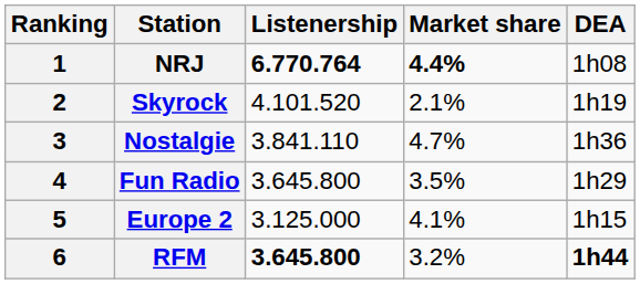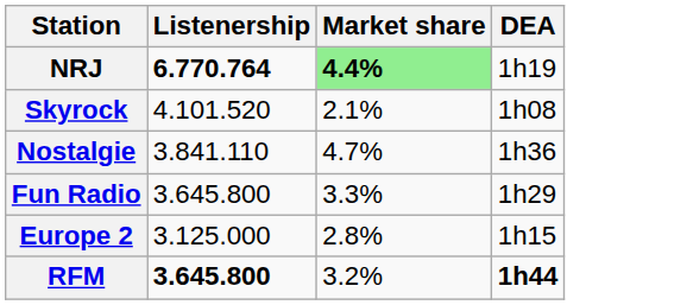 <table class="wikitable">
 <tr>
-<th>Ranking</th>
 <th scope="col">Station</th>
 <th scope="col">Listenership</th>
 <th>Market share</th>
 <th>DEA</th>
 </tr>
 <tr>
-<th>1</th>
 <th>NRJ</th>
 <td><strong>6.770.764</strong></td>
-<td><strong>4.4%</strong></td>
+<td style="background: lightgreen;"><strong>4.4%</strong></td>
+<td>1h19</td>
+</tr>
+<tr>
+<th><a href='#'>Skyrock</a></th>
+<td>4.101.520</td>
+<td>2.1%</td>
 <td>1h08</td>
 </tr>
 <tr>
-<th>2</th>
-<th><a href='#'>Skyrock</a></th>
-<td>4.101.520</td>
-<td>2.1%</td>
-<td>1h19</td>
-</tr>
-<tr>
-<th>3</th>
 <th><a href='#'>Nostalgie</a></th>
 <td>3.841.110</td>
 <td>4.7%</td>
 <td>1h36</td>
 </tr>
 <tr>
-<th>4</th>
 <th><a href='#'>Fun Radio</a></th>
 <td>3.645.800</td>
-<td>3.5%</td>
+<td>3.3%</td>
 <td>1h29</td>
 </tr>
 <tr>
-<th>5</th>
 <th><a href='#'>Europe 2</a></th>
 <td>3.125.000</td>
-<td>4.1%</td>
+<td>2.8%</td>
 <td>1h15</td>
 </tr>
 <tr>
-<th>6</th>
 <th><a href='#'>RFM</a></th>
 <td><strong>3.645.800</strong></td>
 <td>3.2%</td>
 <td><strong>1h44</strong></td>
 </tr>
 </table>
